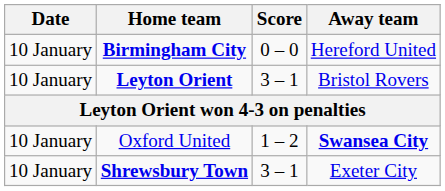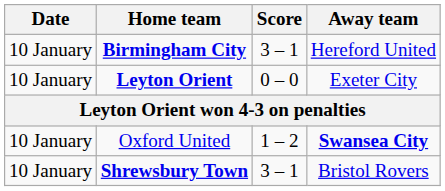 <table class="wikitable" style="text-align: center">
 <tr>
 <th>Date</th>
 <th>Home team</th>
 <th>Score</th>
 <th>Away team</th>
 </tr>
 <tr>
 <td>10 January</td>
 <td><strong><a href='#'>Birmingham City</a></strong></td>
-<td>0 – 0</td>
+<td>3 – 1</td>
 <td><a href='#'>Hereford United</a></td>
 </tr>
 <tr>
 <td>10 January</td>
 <td><strong><a href='#'>Leyton Orient</a></strong></td>
-<td>3 – 1</td>
-<td><a href='#'>Bristol Rovers</a></td>
+<td>0 – 0</td>
+<td><a href='#'>Exeter City</a></td>
 </tr>
 <tr>
 <th colspan="5">Leyton Orient won 4-3 on penalties</th>
 </tr>
 <tr>
 <td>10 January</td>
 <td><a href='#'>Oxford United</a></td>
 <td>1 – 2</td>
 <td><strong><a href='#'>Swansea City</a></strong></td>
 </tr>
 <tr>
 <td>10 January</td>
 <td><strong><a href='#'>Shrewsbury Town</a></strong></td>
 <td>3 – 1</td>
-<td><a href='#'>Exeter City</a></td>
+<td><a href='#'>Bristol Rovers</a></td>
 </tr>
 </table>
